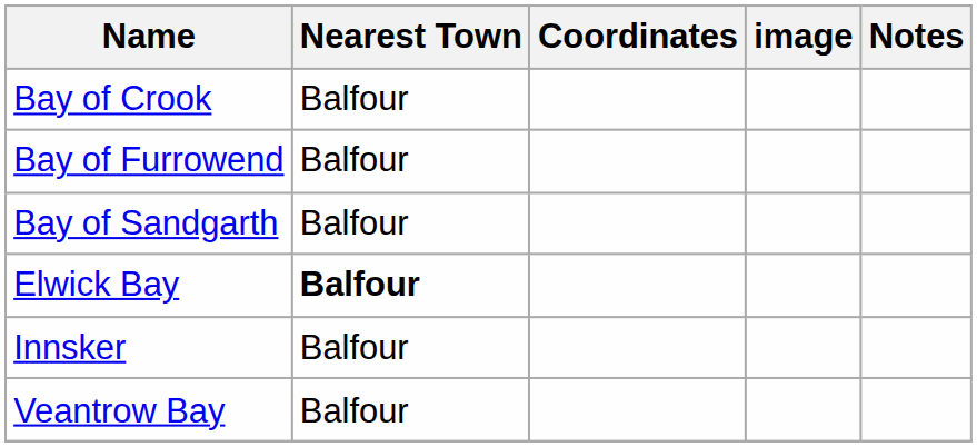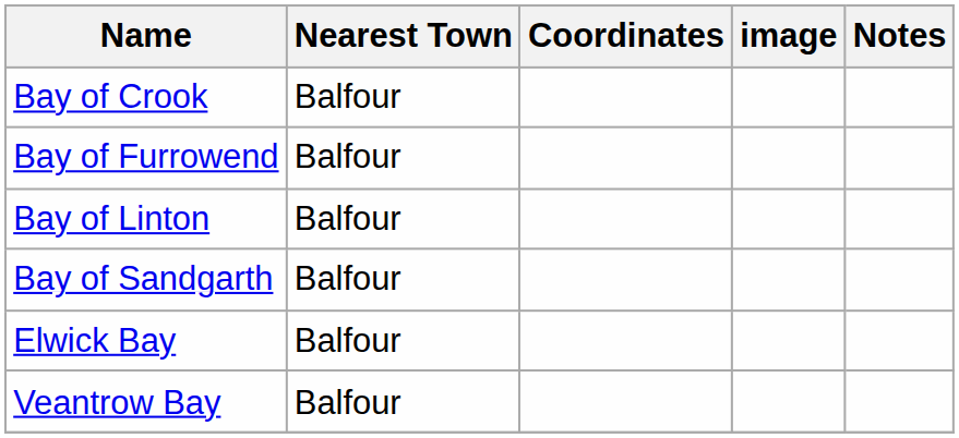 <table class="wikitable sortable" style="table-layout:fixed;background-color:#FEFEFE;font-size:95%;padding:0.30em;line-height:1.35em;">
 <tr>
 <th scope="col">Name</th>
 <th scope="col">Nearest Town</th>
 <th scope="col" data-sort-type="number">Coordinates</th>
 <th scope="col">image</th>
 <th class="unsortable">Notes</th>
 </tr>
 <tr>
 <td><a href='#'>Bay of Crook</a></td>
 <td>Balfour</td>
 <td></td>
 <td></td>
 <td></td>
 </tr>
 <tr>
 <td><a href='#'>Bay of Furrowend</a></td>
 <td>Balfour</td>
 <td></td>
 <td></td>
 <td></td>
 </tr>
 <tr>
+<td><a href='#'>Bay of Linton</a></td>
+<td>Balfour</td>
+<td></td>
+<td></td>
+<td></td>
+</tr>
+<tr>
 <td><a href='#'>Bay of Sandgarth</a></td>
 <td>Balfour</td>
 <td></td>
 <td></td>
 <td></td>
 </tr>
 <tr>
 <td><a href='#'>Elwick Bay</a></td>
-<td><strong>Balfour</strong></td>
-<td></td>
-<td></td>
-<td></td>
-</tr>
-<tr>
-<td><a href='#'>Innsker</a></td>
 <td>Balfour</td>
 <td></td>
 <td></td>
 <td></td>
 </tr>
 <tr>
 <td><a href='#'>Veantrow Bay</a></td>
 <td>Balfour</td>
 <td></td>
 <td></td>
 <td></td>
 </tr>
 <tr>
 </tr>
 </table>
